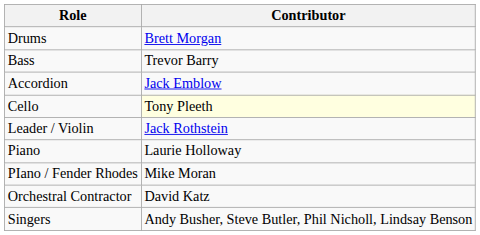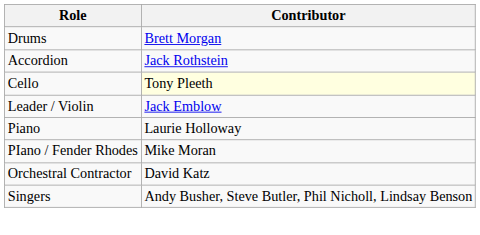 <table class="wikitable">
 <tr>
 <th>Role</th>
 <th>Contributor</th>
 </tr>
 <tr>
 <td>Drums</td>
 <td><a href='#'>Brett Morgan</a></td>
 </tr>
 <tr>
-<td>Bass</td>
-<td>Trevor Barry</td>
-</tr>
-<tr>
 <td>Accordion</td>
-<td><a href='#'>Jack Emblow</a></td>
+<td><a href='#'>Jack Rothstein</a></td>
 </tr>
 <tr>
 <td>Cello</td>
 <td style="background: lightyellow;">Tony Pleeth</td>
 </tr>
 <tr>
 <td>Leader / Violin</td>
-<td><a href='#'>Jack Rothstein</a></td>
+<td><a href='#'>Jack Emblow</a></td>
 </tr>
 <tr>
 <td>Piano</td>
 <td>Laurie Holloway</td>
 </tr>
 <tr>
 <td>PIano / Fender Rhodes</td>
 <td>Mike Moran</td>
 </tr>
 <tr>
 <td>Orchestral Contractor</td>
 <td>David Katz</td>
 </tr>
 <tr>
 <td>Singers</td>
 <td>Andy Busher, Steve Butler, Phil Nicholl, Lindsay Benson</td>
 </tr>
 </table>
